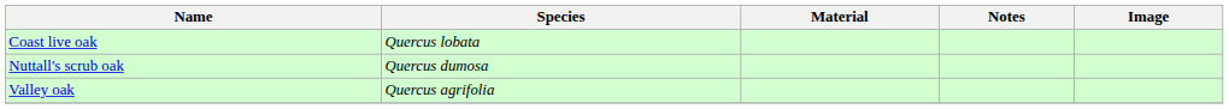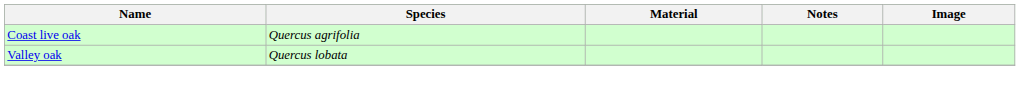 <table class="wikitable" align="center" width="100%" style="background:#D1FFCF;">
 <tr>
 <th>Name</th>
 <th>Species</th>
 <th>Material</th>
 <th>Notes</th>
 <th>Image</th>
 </tr>
 <tr>
 <td><a href='#'>Coast live oak</a></td>
-<td><em>Quercus lobata</em></td>
-<td></td>
-<td></td>
-<td></td>
-</tr>
-<tr>
-<td><a href='#'>Nuttall's scrub oak</a></td>
-<td><em>Quercus dumosa</em></td>
+<td><em>Quercus agrifolia</em></td>
 <td></td>
 <td></td>
 <td></td>
 </tr>
 <tr>
 <td><a href='#'>Valley oak</a></td>
-<td><em>Quercus agrifolia</em></td>
+<td><em>Quercus lobata</em></td>
 <td></td>
 <td></td>
 <td></td>
 </tr>
 <tr>
 </tr>
 </table>
